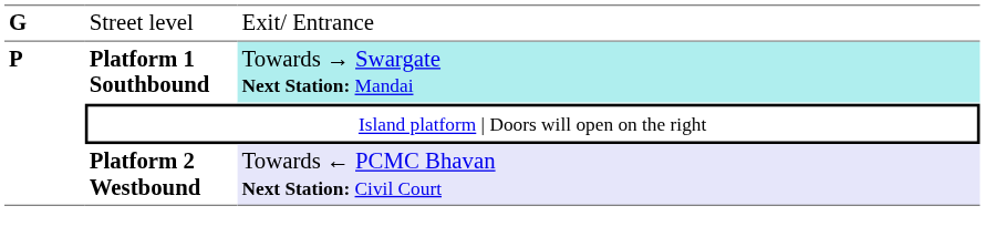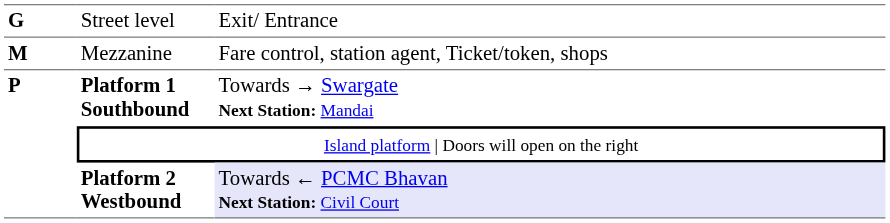 <table table border=0 cellspacing=0 cellpadding=3>
 <tr>
 <td style="border-top:solid 1px gray;border-bottom:solid 1px gray;" width=50 valign=top><strong>G</strong></td>
 <td style="border-top:solid 1px gray;border-bottom:solid 1px gray;" width=100 valign=top>Street level</td>
 <td style="border-top:solid 1px gray;border-bottom:solid 1px gray;" width=510 valign=top>Exit/ Entrance</td>
 </tr>
 <tr>
+<td style="border-bottom:solid 1px gray;"><strong>M</strong></td>
+<td style="border-bottom:solid 1px gray;">Mezzanine</td>
+<td style="border-bottom:solid 1px gray;">Fare control, station agent, Ticket/token, shops</td>
+</tr>
+<tr>
 <td style="border-bottom:solid 1px gray;" width=50 rowspan=3 valign=top><strong>P</strong></td>
 <td style="border-bottom:solid 1px white;" width=100><span><strong>Platform 1</strong><br><strong>Southbound</strong></span></td>
-<td style="background: paleturquoise; border-bottom:solid 1px white;" width=510>Towards → <a href='#'>Swargate</a><br><small><strong>Next Station:</strong> <a href='#'>Mandai</a></small></td>
+<td style="border-bottom:solid 1px white;" width=510>Towards → <a href='#'>Swargate</a><br><small><strong>Next Station:</strong> <a href='#'>Mandai</a></small></td>
 </tr>
 <tr>
 <td style="border-top:solid 2px black;border-right:solid 2px black;border-left:solid 2px black;border-bottom:solid 2px black;text-align:center;" colspan=2><small><a href='#'>Island platform</a> | Doors will open on the right </small></td>
 </tr>
 <tr>
 <td style="border-bottom:solid 1px gray;" width=100><span><strong>Platform 2</strong><br><strong>Westbound</strong></span></td>
 <td style="background: lavender; border-bottom:solid 1px gray;" width="510">Towards ← <a href='#'>PCMC Bhavan</a><br><small><strong>Next Station:</strong> <a href='#'>Civil Court</a></small></td>
 </tr>
 </table>
